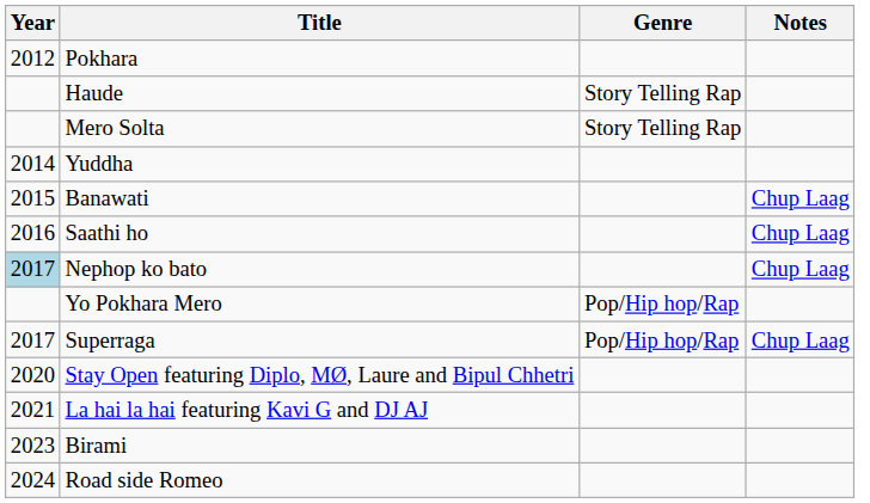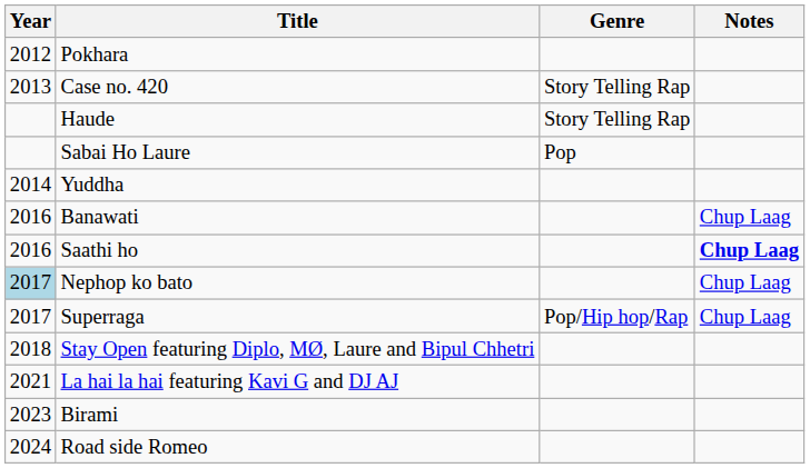 <table class="wikitable sortable">
 <tr>
 <th>Year</th>
 <th>Title</th>
 <th>Genre</th>
 <th>Notes</th>
 </tr>
 <tr>
 <td>2012</td>
 <td>Pokhara</td>
 <td></td>
 </tr>
 <tr>
+<td>2013</td>
+<td>Case no. 420</td>
+<td>Story Telling Rap</td>
+<td></td>
+</tr>
+<tr>
 <td></td>
 <td>Haude</td>
 <td>Story Telling Rap</td>
 <td></td>
 </tr>
 <tr>
 <td></td>
-<td>Mero Solta</td>
-<td>Story Telling Rap</td>
+<td>Sabai Ho Laure</td>
+<td>Pop</td>
 <td></td>
 </tr>
 <tr>
 <td>2014</td>
 <td>Yuddha</td>
 <td></td>
 <td></td>
 </tr>
 <tr>
-<td>2015</td>
+<td>2016</td>
 <td>Banawati</td>
 <td></td>
 <td><a href='#'>Chup Laag</a></td>
 </tr>
 <tr>
 <td>2016</td>
 <td>Saathi ho</td>
 <td></td>
-<td><a href='#'>Chup Laag</a></td>
+<td><strong><a href='#'>Chup Laag</a></strong></td>
 </tr>
 <tr>
 <td style="background: lightblue;">2017</td>
 <td>Nephop ko bato</td>
 <td></td>
 <td><a href='#'>Chup Laag</a></td>
 </tr>
 <tr>
-<td></td>
-<td>Yo Pokhara Mero</td>
-<td>Pop/<a href='#'>Hip hop</a>/<a href='#'>Rap</a></td>
-<td></td>
-</tr>
-<tr>
 <td>2017</td>
 <td>Superraga</td>
 <td>Pop/<a href='#'>Hip hop</a>/<a href='#'>Rap</a></td>
 <td><a href='#'>Chup Laag</a></td>
 </tr>
 <tr>
-<td>2020</td>
+<td>2018</td>
 <td><a href='#'>Stay Open</a> featuring <a href='#'>Diplo</a>, <a href='#'>MØ</a>, Laure and <a href='#'>Bipul Chhetri</a></td>
 <td></td>
 <td></td>
 </tr>
 <tr>
 <td>2021</td>
 <td><a href='#'>La hai la hai</a> featuring <a href='#'>Kavi G</a> and <a href='#'>DJ AJ</a></td>
 <td></td>
 <td></td>
 </tr>
 <tr>
 <td>2023</td>
 <td>Birami</td>
 <td></td>
 <td></td>
 </tr>
 <tr>
 <td>2024</td>
 <td>Road side Romeo</td>
 <td></td>
 <td></td>
 </tr>
 </table>
